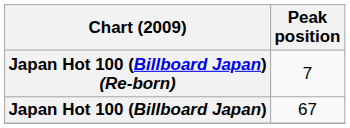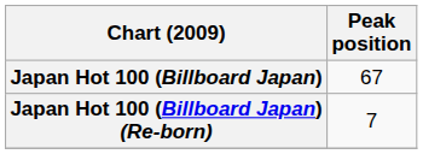 <table class="wikitable sortable plainrowheaders" style="text-align:center">
 <tr>
 <th>Chart (2009)</th>
 <th>Peak<br>position</th>
 </tr>
 <tr>
+<th scope="row">Japan Hot 100 (<em>Billboard Japan</em>)<em></th>
+<td>67</td>
+</tr>
+<tr>
 <th scope="row">Japan Hot 100 (<em><a href='#'>Billboard Japan</a></em>)<br><em>(Re-born)</em></th>
 <td>7</td>
 </tr>
 <tr>
-<th scope="row">Japan Hot 100 (<em>Billboard Japan</em>)<em></th>
-<td>67</td>
-</tr>
-<tr>
 </tr>
 </table>
